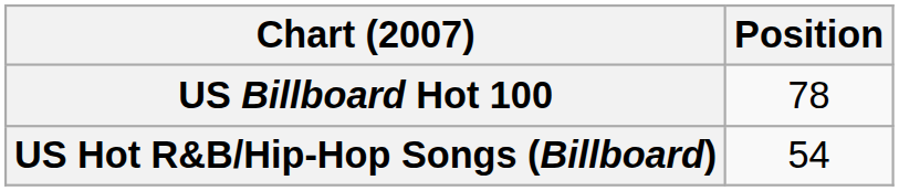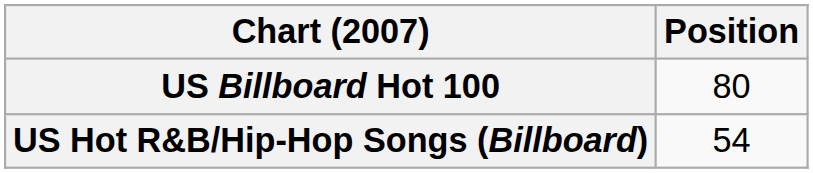 <table class="wikitable sortable plainrowheaders" style="text-align:center;">
 <tr>
 <th scope="col">Chart (2007)</th>
 <th scope="col">Position</th>
 </tr>
 <tr>
 <th scope="row">US <em>Billboard</em> Hot 100</th>
-<td>78</td>
+<td>80</td>
 </tr>
 <tr>
 <th scope="row">US Hot R&B/Hip-Hop Songs (<em>Billboard</em>)</th>
 <td>54</td>
 </tr>
 </table>
